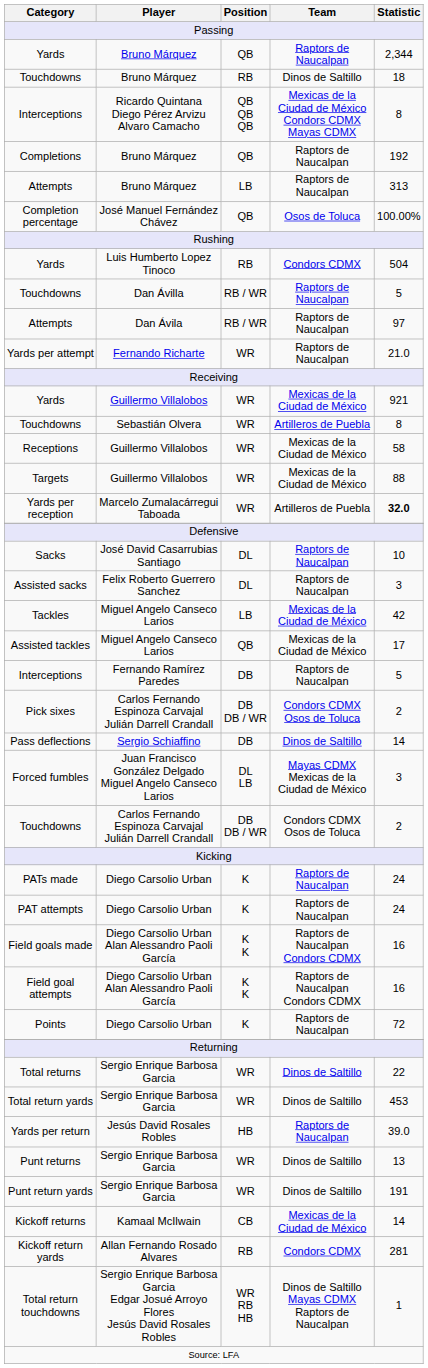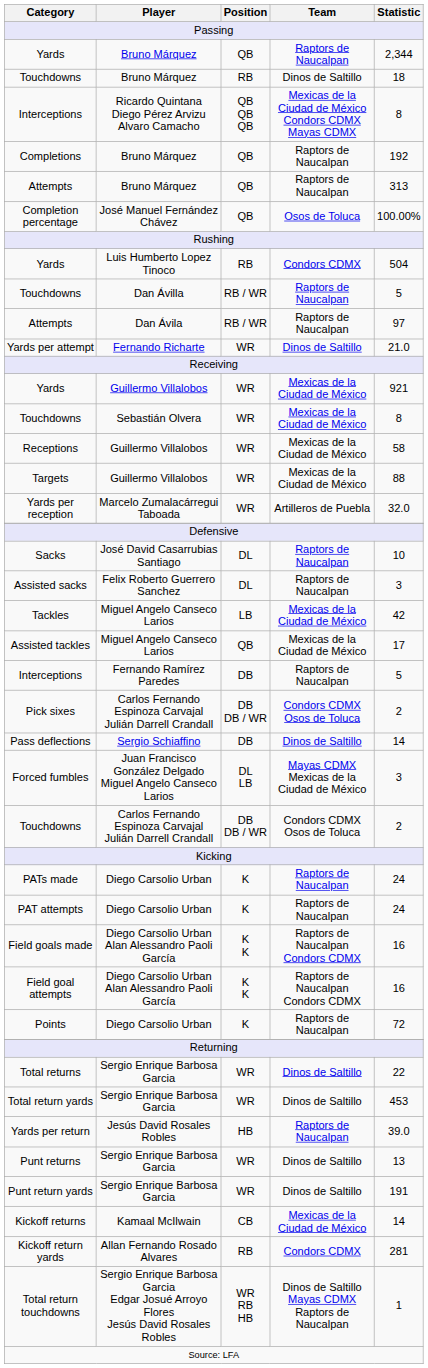 <table class="wikitable" style="text-align:center">
 <tr>
 <th>Category</th>
 <th>Player</th>
 <th>Position</th>
 <th>Team</th>
 <th>Statistic</th>
 </tr>
 <tr bgcolor="lavender">
 <td colspan="5">Passing</td>
 </tr>
 <tr>
 <td>Yards</td>
 <td><a href='#'>Bruno Márquez</a></td>
 <td>QB</td>
 <td><a href='#'>Raptors de Naucalpan</a></td>
 <td>2,344</td>
 </tr>
 <tr>
 <td>Touchdowns</td>
 <td>Bruno Márquez</td>
 <td>RB</td>
 <td>Dinos de Saltillo</td>
 <td>18</td>
 </tr>
 <tr>
 <td>Interceptions</td>
 <td>Ricardo Quintana<br> Diego Pérez Arvizu <br> Alvaro Camacho</td>
 <td>QB <br> QB <br> QB</td>
 <td><a href='#'>Mexicas de la Ciudad de México</a> <br> <a href='#'>Condors CDMX</a> <br> <a href='#'>Mayas CDMX</a></td>
 <td>8</td>
 </tr>
 <tr>
 <td>Completions</td>
 <td>Bruno Márquez</td>
 <td>QB</td>
 <td>Raptors de Naucalpan</td>
 <td>192</td>
 </tr>
 <tr>
 <td>Attempts</td>
 <td>Bruno Márquez</td>
-<td>LB</td>
+<td>QB</td>
 <td>Raptors de Naucalpan</td>
 <td>313</td>
 </tr>
 <tr>
 <td>Completion percentage</td>
 <td>José Manuel Fernández Chávez</td>
 <td>QB</td>
 <td><a href='#'>Osos de Toluca</a></td>
 <td>100.00%</td>
 </tr>
 <tr bgcolor="lavender">
 <td colspan="5">Rushing</td>
 </tr>
 <tr>
 <td>Yards</td>
 <td>Luis Humberto Lopez Tinoco</td>
 <td>RB</td>
 <td><a href='#'>Condors CDMX</a></td>
 <td>504</td>
 </tr>
 <tr>
 <td>Touchdowns</td>
 <td>Dan Ávilla</td>
 <td>RB / WR</td>
 <td><a href='#'>Raptors de Naucalpan</a></td>
 <td>5</td>
 </tr>
 <tr>
 <td>Attempts</td>
 <td>Dan Ávila</td>
 <td>RB / WR</td>
 <td>Raptors de Naucalpan</td>
 <td>97</td>
 </tr>
 <tr>
 <td>Yards per attempt</td>
 <td><a href='#'>Fernando Richarte</a></td>
 <td>WR</td>
-<td>Raptors de Naucalpan</td>
+<td><a href='#'>Dinos de Saltillo</a></td>
 <td>21.0</td>
 </tr>
 <tr bgcolor="lavender">
 <td colspan="5">Receiving</td>
 </tr>
 <tr>
 <td>Yards</td>
 <td><a href='#'>Guillermo Villalobos</a></td>
 <td>WR</td>
 <td><a href='#'>Mexicas de la Ciudad de México</a></td>
 <td>921</td>
 </tr>
 <tr>
 <td>Touchdowns</td>
 <td>Sebastián Olvera</td>
 <td>WR</td>
-<td><a href='#'>Artilleros de Puebla</a></td>
+<td><a href='#'>Mexicas de la Ciudad de México</a></td>
 <td>8</td>
 </tr>
 <tr>
 <td>Receptions</td>
 <td>Guillermo Villalobos</td>
 <td>WR</td>
 <td>Mexicas de la Ciudad de México</td>
 <td>58</td>
 </tr>
 <tr>
 <td>Targets</td>
 <td>Guillermo Villalobos</td>
 <td>WR</td>
 <td>Mexicas de la Ciudad de México</td>
 <td>88</td>
 </tr>
 <tr>
 <td>Yards per reception</td>
 <td>Marcelo Zumalacárregui Taboada</td>
 <td>WR</td>
 <td>Artilleros de Puebla</td>
-<td><strong>32.0</strong></td>
+<td>32.0</td>
 </tr>
 <tr>
 </tr>
 <tr bgcolor="lavender">
 <td colspan="5">Defensive</td>
 </tr>
 <tr>
 <td>Sacks</td>
 <td>José David Casarrubias Santiago</td>
 <td>DL</td>
 <td><a href='#'>Raptors de Naucalpan</a></td>
 <td>10</td>
 </tr>
 <tr>
 <td>Assisted sacks</td>
 <td>Felix Roberto Guerrero Sanchez</td>
 <td>DL</td>
 <td>Raptors de Naucalpan</td>
 <td>3</td>
 </tr>
 <tr>
 <td>Tackles</td>
 <td>Miguel Angelo Canseco Larios</td>
 <td>LB</td>
 <td><a href='#'>Mexicas de la Ciudad de México</a></td>
 <td>42</td>
 </tr>
 <tr>
 <td>Assisted tackles</td>
 <td>Miguel Angelo Canseco Larios</td>
 <td>QB</td>
 <td>Mexicas de la Ciudad de México</td>
 <td>17</td>
 </tr>
 <tr>
 <td>Interceptions</td>
 <td>Fernando Ramírez Paredes</td>
 <td>DB</td>
 <td>Raptors de Naucalpan</td>
 <td>5</td>
 </tr>
 <tr>
 <td>Pick sixes</td>
 <td>Carlos Fernando Espinoza Carvajal <br> Julián Darrell Crandall</td>
 <td>DB <br> DB / WR</td>
 <td><a href='#'>Condors CDMX</a> <br> <a href='#'>Osos de Toluca</a></td>
 <td>2</td>
 </tr>
 <tr>
 <td>Pass deflections</td>
 <td><a href='#'>Sergio Schiaffino</a></td>
 <td>DB</td>
 <td><a href='#'>Dinos de Saltillo</a></td>
 <td>14</td>
 </tr>
 <tr>
 <td>Forced fumbles</td>
 <td>Juan Francisco González Delgado <br> Miguel Angelo Canseco Larios</td>
 <td>DL <br> LB</td>
 <td><a href='#'>Mayas CDMX</a> <br> Mexicas de la Ciudad de México</td>
 <td>3</td>
 </tr>
 <tr>
 <td>Touchdowns</td>
 <td>Carlos Fernando Espinoza Carvajal <br> Julián Darrell Crandall</td>
 <td>DB <br> DB / WR</td>
 <td>Condors CDMX <br> Osos de Toluca</td>
 <td>2</td>
 </tr>
 <tr bgcolor="lavender">
 <td colspan="5">Kicking</td>
 </tr>
 <tr>
 <td>PATs made</td>
 <td>Diego Carsolio Urban</td>
 <td>K</td>
 <td><a href='#'>Raptors de Naucalpan</a></td>
 <td>24</td>
 </tr>
 <tr>
 <td>PAT attempts</td>
 <td>Diego Carsolio Urban</td>
 <td>K</td>
 <td>Raptors de Naucalpan</td>
 <td>24</td>
 </tr>
 <tr>
 <td>Field goals made</td>
 <td>Diego Carsolio Urban <br> Alan Alessandro Paoli García</td>
 <td>K <br> K</td>
 <td>Raptors de Naucalpan <br> <a href='#'>Condors CDMX</a></td>
 <td>16</td>
 </tr>
 <tr>
 <td>Field goal attempts</td>
 <td>Diego Carsolio Urban <br> Alan Alessandro Paoli García</td>
 <td>K <br> K</td>
 <td>Raptors de Naucalpan <br> Condors CDMX</td>
 <td>16</td>
 </tr>
 <tr>
 <td>Points</td>
 <td>Diego Carsolio Urban</td>
 <td>K</td>
 <td>Raptors de Naucalpan</td>
 <td>72</td>
 </tr>
 <tr>
 </tr>
 <tr bgcolor="lavender">
 <td colspan="5">Returning</td>
 </tr>
 <tr>
 <td>Total returns</td>
 <td>Sergio Enrique Barbosa Garcia</td>
 <td>WR</td>
 <td><a href='#'>Dinos de Saltillo</a></td>
 <td>22</td>
 </tr>
 <tr>
 <td>Total return yards</td>
 <td>Sergio Enrique Barbosa Garcia</td>
 <td>WR</td>
 <td>Dinos de Saltillo</td>
 <td>453</td>
 </tr>
 <tr>
 <td>Yards per return</td>
 <td>Jesús David Rosales Robles</td>
 <td>HB</td>
 <td><a href='#'>Raptors de Naucalpan</a></td>
 <td>39.0</td>
 </tr>
 <tr>
 <td>Punt returns</td>
 <td>Sergio Enrique Barbosa Garcia</td>
 <td>WR</td>
 <td>Dinos de Saltillo</td>
 <td>13</td>
 </tr>
 <tr>
 <td>Punt return yards</td>
 <td>Sergio Enrique Barbosa Garcia</td>
 <td>WR</td>
 <td>Dinos de Saltillo</td>
 <td>191</td>
 </tr>
 <tr>
 <td>Kickoff returns</td>
 <td>Kamaal McIlwain</td>
 <td>CB</td>
 <td><a href='#'>Mexicas de la Ciudad de México</a></td>
 <td>14</td>
 </tr>
 <tr>
 <td>Kickoff return yards</td>
 <td>Allan Fernando Rosado Alvares</td>
 <td>RB</td>
 <td><a href='#'>Condors CDMX</a></td>
 <td>281</td>
 </tr>
 <tr>
 <td>Total return touchdowns</td>
 <td>Sergio Enrique Barbosa Garcia <br> Edgar Josué Arroyo Flores <br> Jesús David Rosales Robles</td>
 <td>WR <br> RB <br> HB</td>
 <td>Dinos de Saltillo <br> <a href='#'>Mayas CDMX</a> <br> Raptors de Naucalpan</td>
 <td>1</td>
 </tr>
 <tr class="sortbottom">
 <td colspan="21"><small>Source: LFA</small></td>
 </tr>
 </table>
